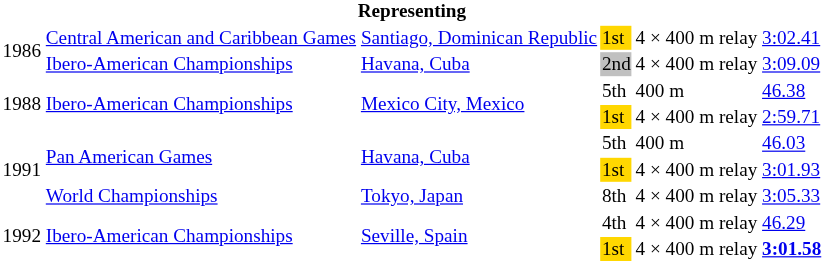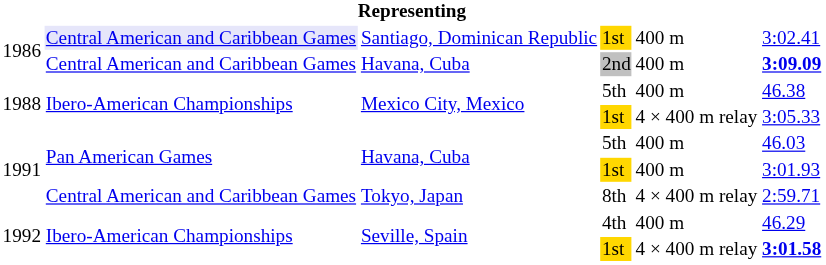 <table>
 <tr>
 <th colspan="6">Representing </th>
 </tr>
 <tr>
 <td rowspan=2>1986</td>
-<td><a href='#'>Central American and Caribbean Games</a></td>
+<td style="background: lavender;"><a href='#'>Central American and Caribbean Games</a></td>
 <td><a href='#'>Santiago, Dominican Republic</a></td>
 <td bgcolor=gold>1st</td>
-<td>4 × 400 m relay</td>
+<td>400 m</td>
 <td><a href='#'>3:02.41</a></td>
 </tr>
 <tr>
-<td><a href='#'>Ibero-American Championships</a></td>
+<td><a href='#'>Central American and Caribbean Games</a></td>
 <td><a href='#'>Havana, Cuba</a></td>
 <td bgcolor=silver>2nd</td>
-<td>4 × 400 m relay</td>
-<td><a href='#'>3:09.09</a></td>
+<td>400 m</td>
+<td><strong><a href='#'>3:09.09</a></strong></td>
 </tr>
 <tr>
 <td rowspan=2>1988</td>
 <td rowspan=2><a href='#'>Ibero-American Championships</a></td>
 <td rowspan=2><a href='#'>Mexico City, Mexico</a></td>
 <td>5th</td>
 <td>400 m</td>
 <td><a href='#'>46.38</a></td>
 </tr>
 <tr>
 <td bgcolor=gold>1st</td>
 <td>4 × 400 m relay</td>
-<td><a href='#'>2:59.71</a></td>
+<td><a href='#'>3:05.33</a></td>
 </tr>
 <tr>
 <td rowspan=3>1991</td>
 <td rowspan=2><a href='#'>Pan American Games</a></td>
 <td rowspan=2><a href='#'>Havana, Cuba</a></td>
 <td>5th</td>
 <td>400 m</td>
 <td><a href='#'>46.03</a></td>
 </tr>
 <tr>
 <td bgcolor=gold>1st</td>
-<td>4 × 400 m relay</td>
+<td>400 m</td>
 <td><a href='#'>3:01.93</a></td>
 </tr>
 <tr>
-<td><a href='#'>World Championships</a></td>
+<td><a href='#'>Central American and Caribbean Games</a></td>
 <td><a href='#'>Tokyo, Japan</a></td>
 <td>8th</td>
 <td>4 × 400 m relay</td>
-<td><a href='#'>3:05.33</a></td>
+<td><a href='#'>2:59.71</a></td>
 </tr>
 <tr>
 <td rowspan=2>1992</td>
 <td rowspan=2><a href='#'>Ibero-American Championships</a></td>
 <td rowspan=2><a href='#'>Seville, Spain</a></td>
 <td>4th</td>
-<td>4 × 400 m relay</td>
+<td>400 m</td>
 <td><a href='#'>46.29</a></td>
 </tr>
 <tr>
 <td bgcolor=gold>1st</td>
 <td>4 × 400 m relay</td>
 <td><strong><a href='#'>3:01.58</a></strong></td>
 </tr>
 </table>
